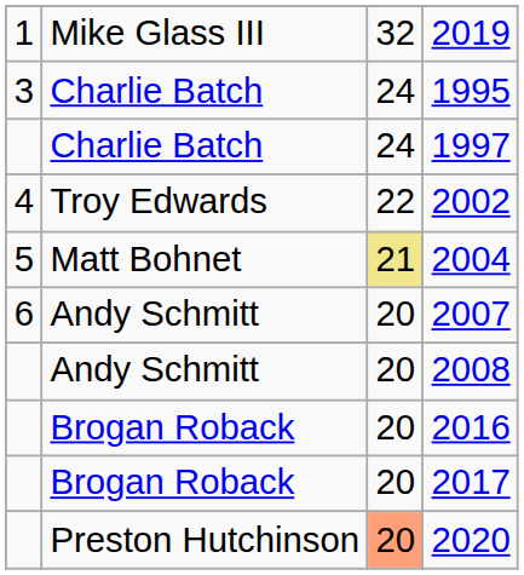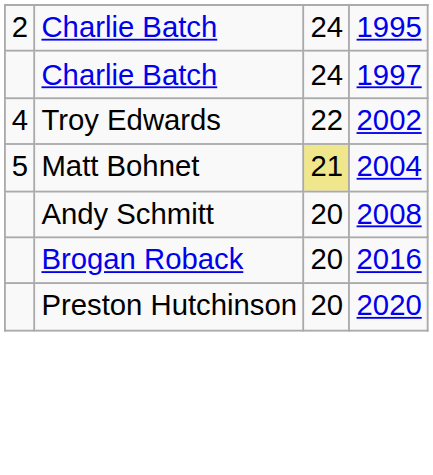 <table class="wikitable">
 <tr>
 </tr>
 <tr>
-<td>1</td>
-<td>Mike Glass III</td>
-<td><abbr>32</abbr></td>
-<td><a href='#'>2019</a></td>
-</tr>
-<tr>
-<td>3</td>
+<td>2</td>
 <td><a href='#'>Charlie Batch</a></td>
 <td><abbr>24</abbr></td>
 <td><a href='#'>1995</a></td>
 </tr>
 <tr>
 <td></td>
 <td><a href='#'>Charlie Batch</a></td>
 <td><abbr>24</abbr></td>
 <td><a href='#'>1997</a></td>
 </tr>
 <tr>
 <td>4</td>
 <td>Troy Edwards</td>
 <td><abbr>22</abbr></td>
 <td><a href='#'>2002</a></td>
 </tr>
 <tr>
 <td>5</td>
 <td>Matt Bohnet</td>
 <td style="background: khaki;"><abbr>21</abbr></td>
 <td><a href='#'>2004</a></td>
 </tr>
 <tr>
-<td>6</td>
-<td>Andy Schmitt</td>
-<td><abbr>20</abbr></td>
-<td><a href='#'>2007</a></td>
-</tr>
-<tr>
 <td></td>
 <td>Andy Schmitt</td>
 <td><abbr>20</abbr></td>
 <td><a href='#'>2008</a></td>
 </tr>
 <tr>
 <td></td>
 <td><a href='#'>Brogan Roback</a></td>
 <td><abbr>20</abbr></td>
 <td><a href='#'>2016</a></td>
 </tr>
 <tr>
 <td></td>
-<td><a href='#'>Brogan Roback</a></td>
+<td>Preston Hutchinson</td>
 <td><abbr>20</abbr></td>
-<td><a href='#'>2017</a></td>
-</tr>
-<tr>
-<td></td>
-<td>Preston Hutchinson</td>
-<td style="background: lightsalmon;"><abbr>20</abbr></td>
 <td><a href='#'>2020</a></td>
 </tr>
 </table>
